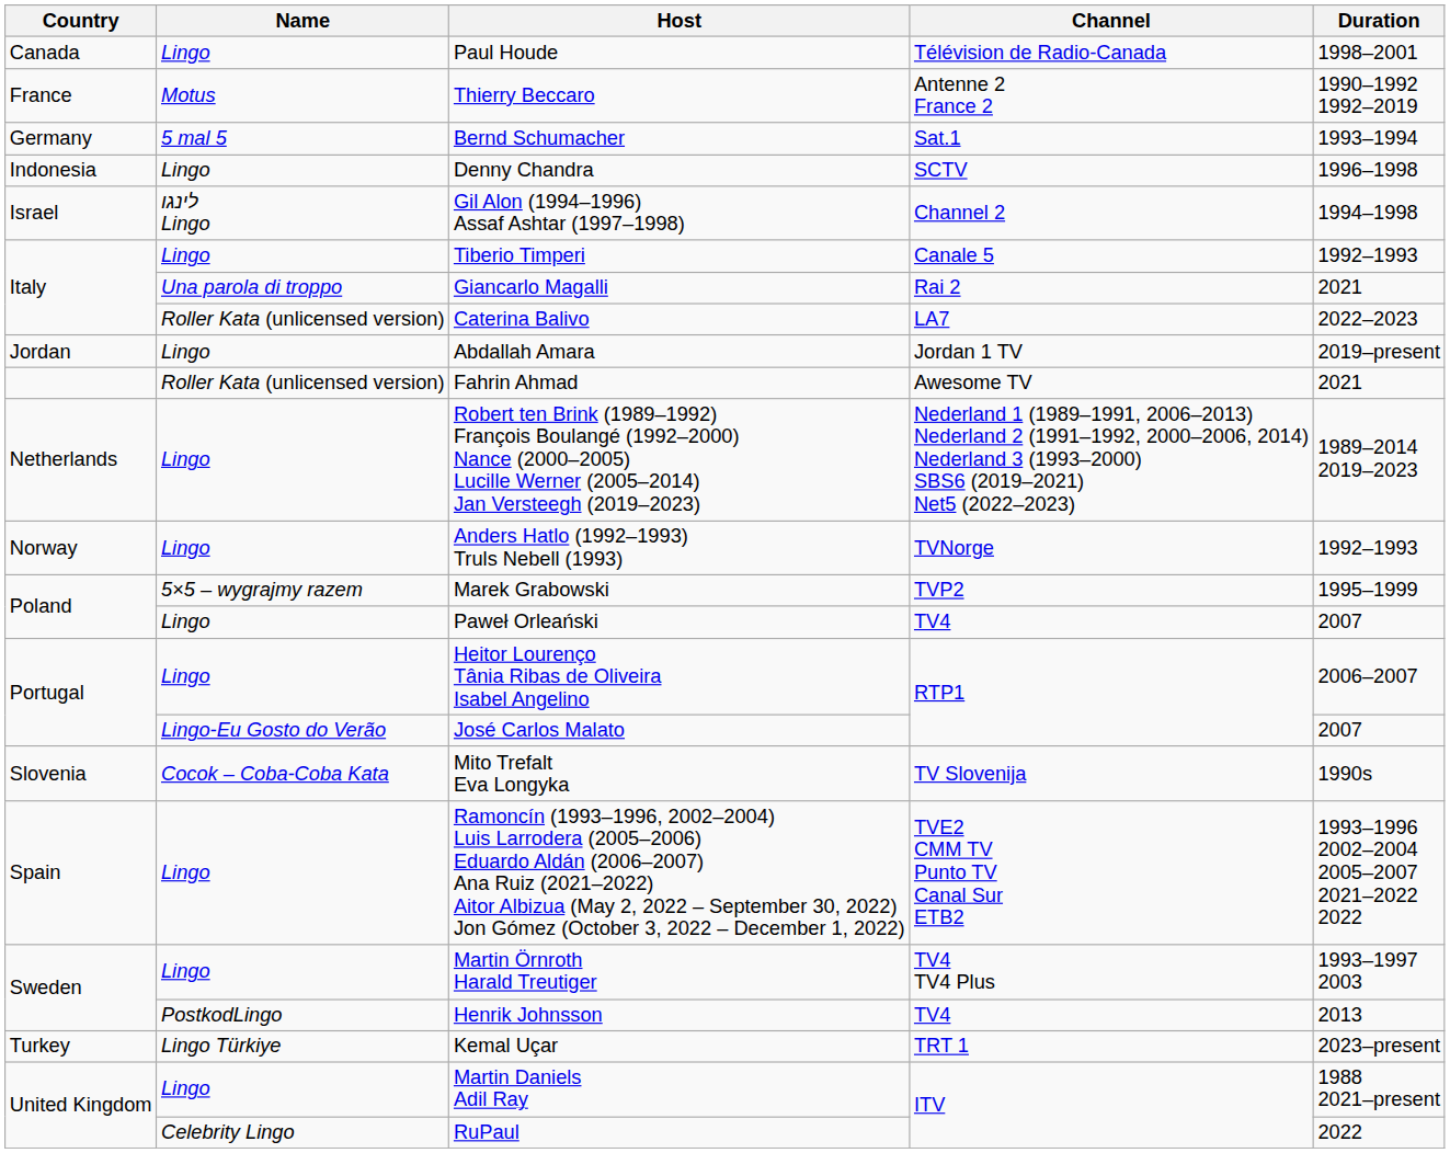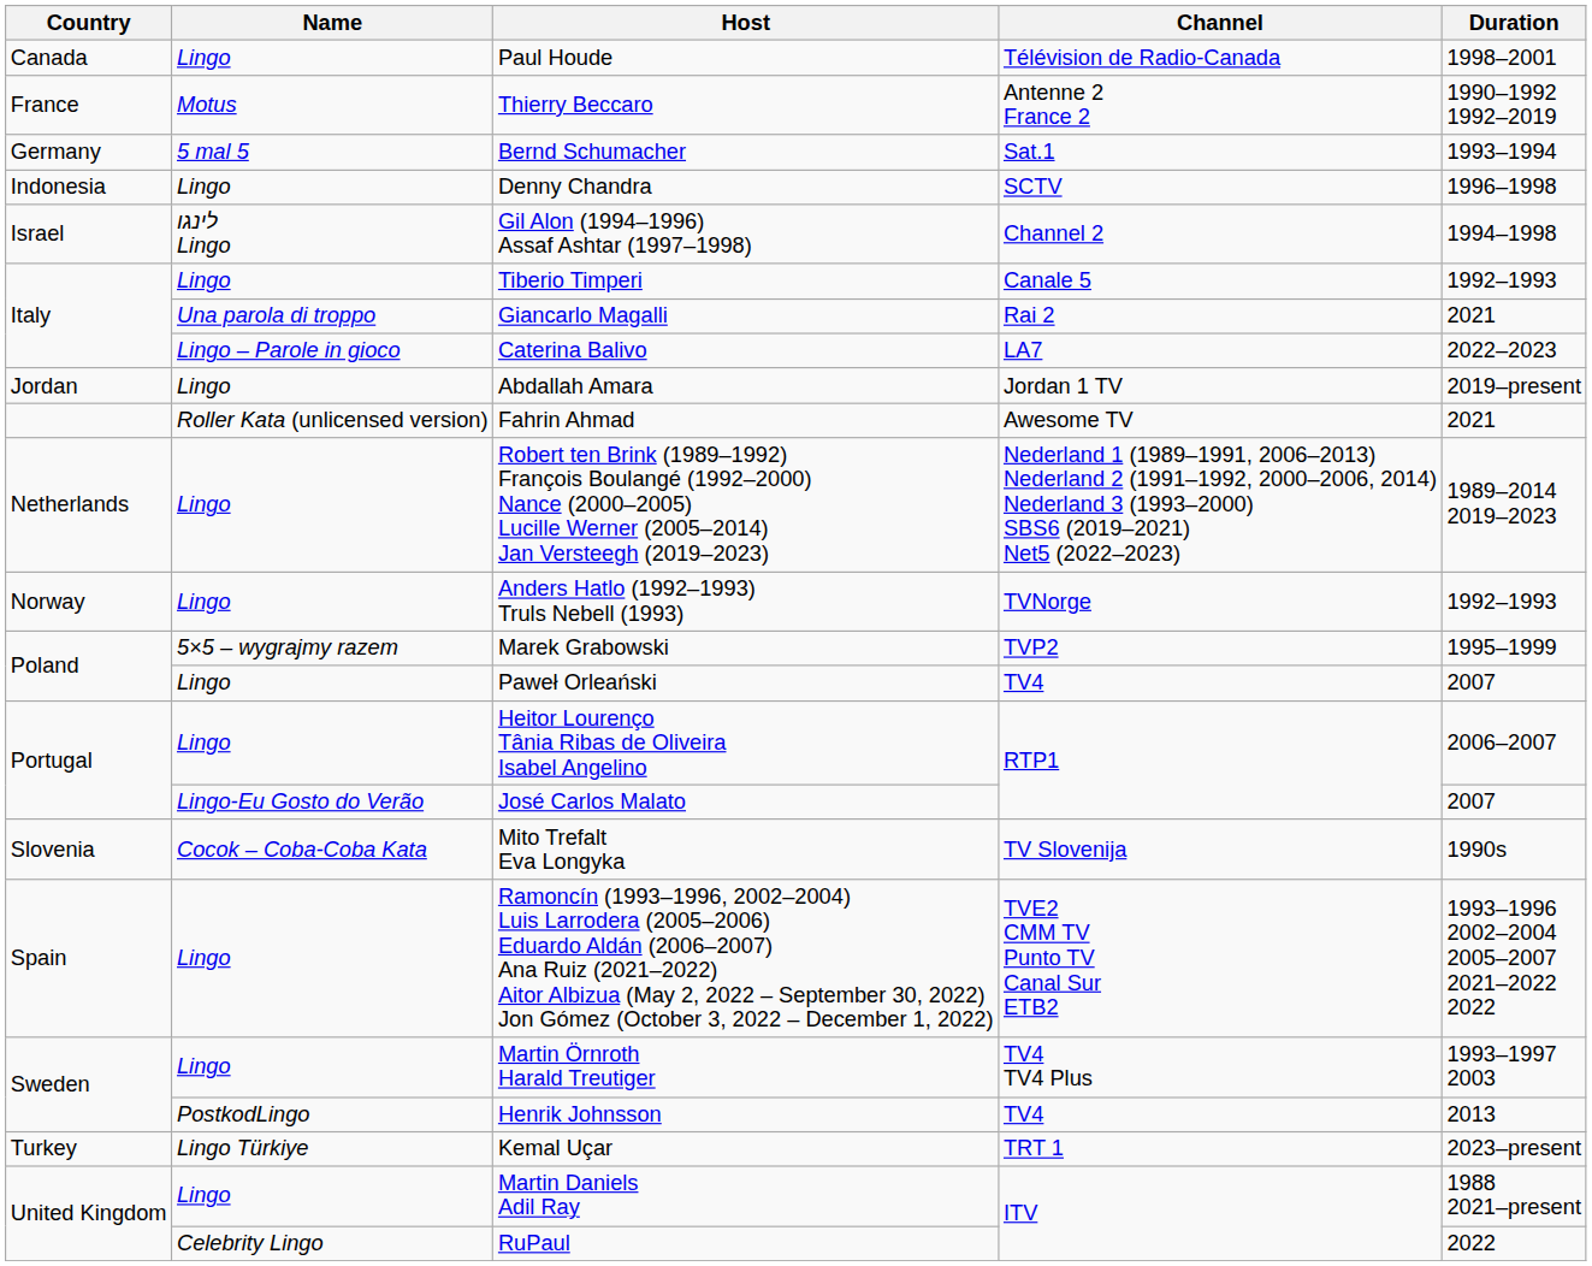 <table class="wikitable">
 <tr>
 <th>Country</th>
 <th>Name</th>
 <th>Host</th>
 <th>Channel</th>
 <th>Duration</th>
 </tr>
 <tr>
 <td> Canada</td>
 <td><em><a href='#'>Lingo</a></em> </td>
 <td>Paul Houde</td>
 <td><a href='#'>Télévision de Radio-Canada</a></td>
 <td>1998–2001</td>
 </tr>
 <tr>
 <td> France</td>
 <td><em><a href='#'>Motus</a></em></td>
 <td><a href='#'>Thierry Beccaro</a></td>
 <td>Antenne 2<br><a href='#'>France 2</a></td>
 <td style="white-space: nowrap;">1990–1992<br>1992–2019</td>
 </tr>
 <tr>
 <td> Germany</td>
 <td><em><a href='#'>5 mal 5</a></em></td>
 <td><a href='#'>Bernd Schumacher</a></td>
 <td><a href='#'>Sat.1</a></td>
 <td>1993–1994</td>
 </tr>
 <tr>
 <td> Indonesia</td>
 <td><em>Lingo</em></td>
 <td>Denny Chandra</td>
 <td><a href='#'>SCTV</a></td>
 <td>1996–1998</td>
 </tr>
 <tr>
 <td> Israel</td>
 <td><em>לינגו</em><br><em>Lingo</em></td>
 <td><a href='#'>Gil Alon</a> (1994–1996)<br>Assaf Ashtar (1997–1998)</td>
 <td><a href='#'>Channel 2</a></td>
 <td>1994–1998</td>
 </tr>
 <tr>
 <td rowspan=3> Italy</td>
 <td><em><a href='#'>Lingo</a></em></td>
 <td><a href='#'>Tiberio Timperi</a></td>
 <td><a href='#'>Canale 5</a></td>
 <td>1992–1993</td>
 </tr>
 <tr>
 <td><em><a href='#'>Una parola di troppo</a></em></td>
 <td><a href='#'>Giancarlo Magalli</a></td>
 <td><a href='#'>Rai 2</a></td>
 <td>2021</td>
 </tr>
 <tr>
-<td><em>Roller Kata</em> (unlicensed version)</td>
+<td><em><a href='#'>Lingo – Parole in gioco</a></em></td>
 <td><a href='#'>Caterina Balivo</a></td>
 <td><a href='#'>LA7</a></td>
 <td>2022–2023</td>
 </tr>
 <tr>
 <td> Jordan</td>
 <td><em>Lingo</em></td>
 <td>Abdallah Amara</td>
 <td>Jordan 1 TV</td>
 <td>2019–present</td>
 </tr>
 <tr>
 <td></td>
 <td><em>Roller Kata</em> (unlicensed version)</td>
 <td>Fahrin Ahmad</td>
 <td>Awesome TV</td>
 <td>2021</td>
 </tr>
 <tr>
 <td> Netherlands</td>
 <td><em><a href='#'>Lingo</a></em></td>
 <td style="white-space: nowrap;"><a href='#'>Robert ten Brink</a> (1989–1992)<br>François Boulangé (1992–2000)<br><a href='#'>Nance</a> (2000–2005)<br><a href='#'>Lucille Werner</a> (2005–2014)<br><a href='#'>Jan Versteegh</a> (2019–2023)</td>
 <td><a href='#'>Nederland 1</a> (1989–1991, 2006–2013)<br><a href='#'>Nederland 2</a> (1991–1992, 2000–2006, 2014)<br><a href='#'>Nederland 3</a> (1993–2000)<br><a href='#'>SBS6</a> (2019–2021)<br><a href='#'>Net5</a> (2022–2023)</td>
 <td>1989–2014<br>2019–2023</td>
 </tr>
 <tr>
 <td> Norway</td>
 <td><em><a href='#'>Lingo</a></em></td>
 <td><a href='#'>Anders Hatlo</a> (1992–1993)<br>Truls Nebell (1993)</td>
 <td><a href='#'>TVNorge</a></td>
 <td>1992–1993</td>
 </tr>
 <tr>
 <td rowspan=2> Poland</td>
 <td><em>5×5 – wygrajmy razem</em></td>
 <td>Marek Grabowski</td>
 <td><a href='#'>TVP2</a></td>
 <td>1995–1999</td>
 </tr>
 <tr>
 <td><em>Lingo</em></td>
 <td>Paweł Orleański</td>
 <td><a href='#'>TV4</a></td>
 <td>2007</td>
 </tr>
 <tr>
 <td rowspan=2> Portugal</td>
 <td><em><a href='#'>Lingo</a></em></td>
 <td><a href='#'>Heitor Lourenço</a><br><a href='#'>Tânia Ribas de Oliveira</a><br><a href='#'>Isabel Angelino</a></td>
 <td rowspan=2><a href='#'>RTP1</a></td>
 <td>2006–2007</td>
 </tr>
 <tr>
 <td style="white-space: nowrap;"><em><a href='#'>Lingo-Eu Gosto do Verão</a></em></td>
 <td><a href='#'>José Carlos Malato</a></td>
 <td>2007</td>
 </tr>
 <tr>
 <td> Slovenia</td>
 <td><em><a href='#'>Cocok – Coba-Coba Kata</a></em></td>
 <td>Mito Trefalt<br>Eva Longyka</td>
 <td><a href='#'>TV Slovenija</a></td>
 <td>1990s</td>
 </tr>
 <tr>
 <td> Spain</td>
 <td><em><a href='#'>Lingo</a></em></td>
 <td><a href='#'>Ramoncín</a> (1993–1996, 2002–2004)<br><a href='#'>Luis Larrodera</a> (2005–2006)<br><a href='#'>Eduardo Aldán</a> (2006–2007)<br>Ana Ruiz (2021–2022)<br><a href='#'>Aitor Albizua</a> (May 2, 2022 – September 30, 2022)<br>Jon Gómez (October 3, 2022 – December 1, 2022)</td>
 <td><a href='#'>TVE2</a><br><a href='#'>CMM TV</a><br><a href='#'>Punto TV</a><br><a href='#'>Canal Sur</a><br><a href='#'>ETB2</a></td>
 <td>1993–1996<br>2002–2004<br>2005–2007<br>2021–2022<br>2022</td>
 </tr>
 <tr>
 <td rowspan=2> Sweden</td>
 <td><em><a href='#'>Lingo</a></em></td>
 <td><a href='#'>Martin Örnroth</a><br><a href='#'>Harald Treutiger</a></td>
 <td><a href='#'>TV4</a><br>TV4 Plus</td>
 <td>1993–1997<br>2003</td>
 </tr>
 <tr>
 <td><em>PostkodLingo</em></td>
 <td><a href='#'>Henrik Johnsson</a></td>
 <td><a href='#'>TV4</a></td>
 <td>2013</td>
 </tr>
 <tr>
 <td> Turkey</td>
 <td><em>Lingo Türkiye</em></td>
 <td>Kemal Uçar</td>
 <td><a href='#'>TRT 1</a></td>
 <td>2023–present</td>
 </tr>
 <tr>
 <td rowspan=2> United Kingdom</td>
 <td><em><a href='#'>Lingo</a></em></td>
 <td><a href='#'>Martin Daniels</a><br><a href='#'>Adil Ray</a></td>
 <td rowspan=2><a href='#'>ITV</a></td>
 <td>1988<br>2021–present</td>
 </tr>
 <tr>
 <td><em>Celebrity Lingo</em></td>
 <td><a href='#'>RuPaul</a></td>
 <td>2022</td>
 </tr>
 </table>
